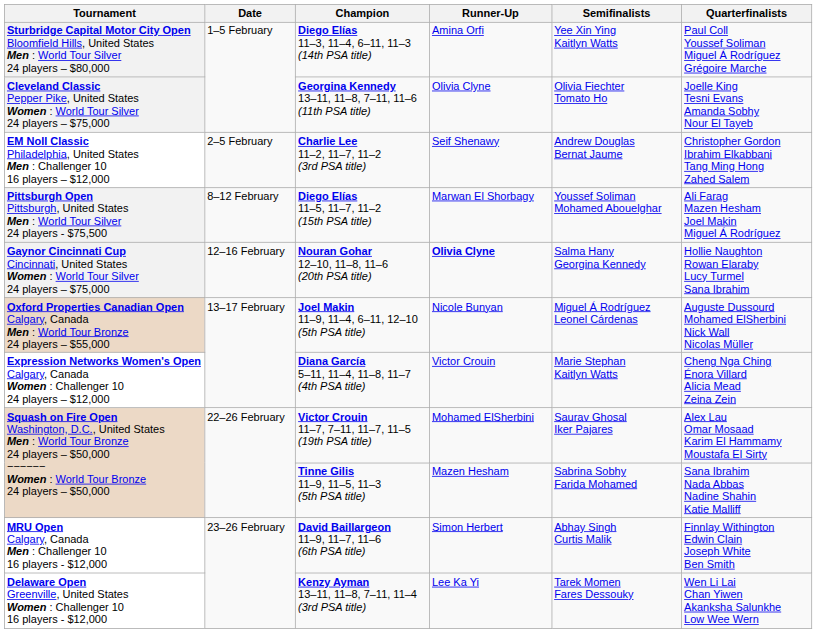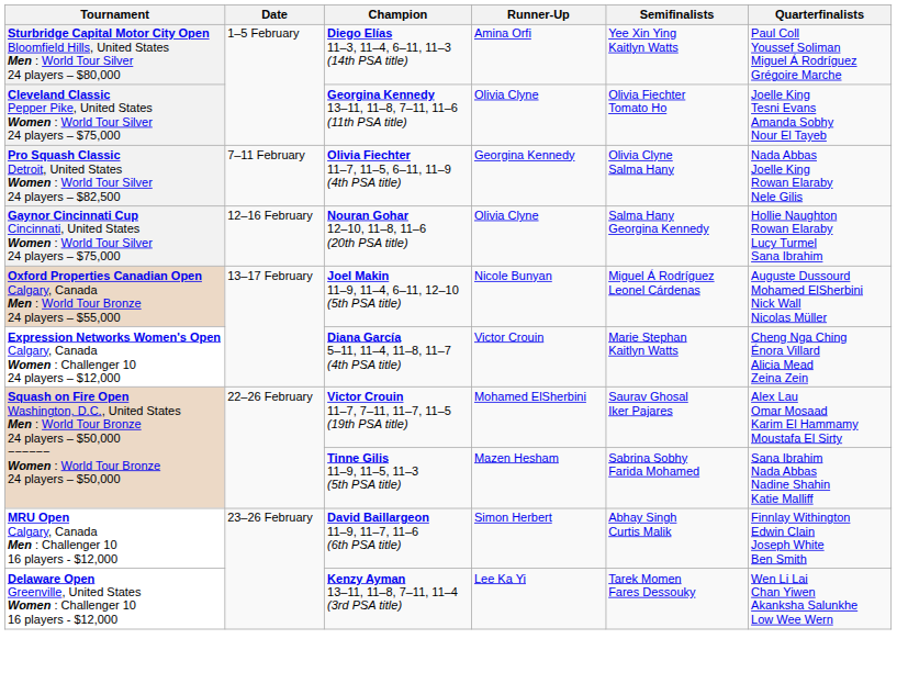 <table class="wikitable" style="font-size:88%">
 <tr>
 <th width=250>Tournament</th>
 <th width=110>Date</th>
 <th width=165>Champion</th>
 <th width=150>Runner-Up</th>
 <th width=160>Semifinalists</th>
 <th width=160>Quarterfinalists</th>
 </tr>
 <tr style="vertical-align:top">
 <td style="background:#f2f2f2;"><strong><a href='#'>Sturbridge Capital Motor City Open</a></strong><br> <a href='#'>Bloomfield Hills</a>, United States<br><strong> <em>Men</em> </strong>: <a href='#'>World Tour Silver</a><br>24 players – $80,000</td>
 <td rowspan=2>1–5 February</td>
 <td> <strong><a href='#'>Diego Elías</a></strong><br>11–3, 11–4, 6–11, 11–3<br><em>(14th PSA title)</em></td>
 <td> <a href='#'>Amina Orfi</a></td>
 <td> <a href='#'>Yee Xin Ying</a><br> <a href='#'>Kaitlyn Watts</a></td>
 <td> <a href='#'>Paul Coll</a><br> <a href='#'>Youssef Soliman</a><br> <a href='#'>Miguel Á Rodríguez</a><br> <a href='#'>Grégoire Marche</a></td>
 </tr>
 <tr style="vertical-align:top">
 <td style="background:#f2f2f2;"><strong><a href='#'>Cleveland Classic</a></strong><br> <a href='#'>Pepper Pike</a>, United States<br><strong> <em>Women</em> </strong>: <a href='#'>World Tour Silver</a><br>24 players – $75,000</td>
 <td> <strong><a href='#'>Georgina Kennedy</a></strong><br>13–11, 11–8, 7–11, 11–6<br><em>(11th PSA title)</em></td>
 <td> <a href='#'>Olivia Clyne</a></td>
 <td> <a href='#'>Olivia Fiechter</a><br> <a href='#'>Tomato Ho</a></td>
 <td> <a href='#'>Joelle King</a><br> <a href='#'>Tesni Evans</a><br> <a href='#'>Amanda Sobhy</a><br> <a href='#'>Nour El Tayeb</a></td>
 </tr>
 <tr style="vertical-align:top">
-<td style="background:#fff;"><strong><a href='#'>EM Noll Classic</a></strong><br> <a href='#'>Philadelphia</a>, United States<br><strong> <em>Men</em> </strong>: Challenger 10<br>16 players – $12,000</td>
-<td>2–5 February</td>
-<td> <strong><a href='#'>Charlie Lee</a></strong><br>11–2, 11–7, 11–2<br><em>(3rd PSA title)</em></td>
-<td> <a href='#'>Seif Shenawy</a></td>
-<td> <a href='#'>Andrew Douglas</a><br> <a href='#'>Bernat Jaume</a></td>
-<td> <a href='#'>Christopher Gordon</a><br> <a href='#'>Ibrahim Elkabbani</a><br> <a href='#'>Tang Ming Hong</a><br> <a href='#'>Zahed Salem</a></td>
-</tr>
-<tr style="vertical-align:top">
-<td style="background:#f2f2f2;"><strong><a href='#'>Pittsburgh Open</a></strong><br> <a href='#'>Pittsburgh</a>, United States<br><strong> <em>Men</em> </strong>: <a href='#'>World Tour Silver</a><br>24 players - $75,500</td>
-<td>8–12 February</td>
-<td> <strong><a href='#'>Diego Elías</a></strong><br>11–5, 11–7, 11–2<br><em>(15th PSA title)</em></td>
-<td> <a href='#'>Marwan El Shorbagy</a></td>
-<td> <a href='#'>Youssef Soliman</a><br> <a href='#'>Mohamed Abouelghar</a></td>
-<td> <a href='#'>Ali Farag</a><br> <a href='#'>Mazen Hesham</a><br> <a href='#'>Joel Makin</a><br> <a href='#'>Miguel Á Rodríguez</a></td>
+<td style="background:#f2f2f2;"><strong><a href='#'> Pro Squash Classic</a></strong><br> <a href='#'>Detroit</a>, United States<br><strong> <em>Women</em> </strong>: <a href='#'>World Tour Silver</a><br>24 players – $82,500</td>
+<td>7–11 February</td>
+<td> <strong><a href='#'>Olivia Fiechter</a></strong><br>11–7, 11–5, 6–11, 11–9<br><em>(4th PSA title)</em></td>
+<td> <a href='#'>Georgina Kennedy</a></td>
+<td> <a href='#'>Olivia Clyne</a><br> <a href='#'>Salma Hany</a></td>
+<td> <a href='#'>Nada Abbas</a><br> <a href='#'>Joelle King</a><br> <a href='#'>Rowan Elaraby</a><br> <a href='#'>Nele Gilis</a></td>
 </tr>
 <tr style="vertical-align:top">
 <td style="background:#f2f2f2;"><strong><a href='#'>Gaynor Cincinnati Cup</a></strong><br> <a href='#'>Cincinnati</a>, United States<br><strong> <em>Women</em> </strong>: <a href='#'>World Tour Silver</a><br>24 players – $75,000</td>
 <td>12–16 February</td>
 <td> <strong><a href='#'>Nouran Gohar</a></strong><br>12–10, 11–8, 11–6<br><em>(20th PSA title)</em></td>
-<td><strong> <a href='#'>Olivia Clyne</a></strong></td>
+<td> <a href='#'>Olivia Clyne</a></td>
 <td> <a href='#'>Salma Hany</a><br> <a href='#'>Georgina Kennedy</a></td>
 <td> <a href='#'>Hollie Naughton</a><br> <a href='#'>Rowan Elaraby</a><br> <a href='#'>Lucy Turmel</a><br> <a href='#'>Sana Ibrahim</a></td>
 </tr>
 <tr style="vertical-align:top">
 <td style="background:#ecd9c6;"><strong><a href='#'>Oxford Properties Canadian Open</a></strong><br> <a href='#'>Calgary</a>, Canada<br><strong> <em>Men</em> </strong>: <a href='#'>World Tour Bronze</a><br>24 players – $55,000</td>
 <td rowspan=2>13–17 February</td>
 <td> <strong><a href='#'>Joel Makin</a></strong><br>11–9, 11–4, 6–11, 12–10<br><em>(5th PSA title)</em></td>
 <td> <a href='#'>Nicole Bunyan</a></td>
 <td> <a href='#'>Miguel Á Rodríguez</a><br> <a href='#'>Leonel Cárdenas</a></td>
 <td> <a href='#'>Auguste Dussourd</a><br> <a href='#'>Mohamed ElSherbini</a><br> <a href='#'>Nick Wall</a><br> <a href='#'>Nicolas Müller</a></td>
 </tr>
 <tr style="vertical-align:top">
 <td style="background:#fff;"><strong><a href='#'>Expression Networks  Women's Open</a></strong><br> <a href='#'>Calgary</a>, Canada<br><strong> <em>Women</em> </strong>: Challenger 10<br>24 players – $12,000</td>
 <td> <strong><a href='#'>Diana García</a></strong><br>5–11, 11–4, 11–8, 11–7<br><em>(4th PSA title)</em></td>
 <td> <a href='#'>Victor Crouin</a></td>
 <td> <a href='#'>Marie Stephan</a><br> <a href='#'>Kaitlyn Watts</a></td>
 <td> <a href='#'>Cheng Nga Ching</a><br> <a href='#'>Énora Villard</a><br> <a href='#'>Alicia Mead</a><br> <a href='#'>Zeina Zein</a></td>
 </tr>
 <tr style="vertical-align:top">
 <td rowspan=2 style="background:#ecd9c6;"><strong><a href='#'>Squash on Fire Open</a></strong><br> <a href='#'>Washington, D.C.</a>, United States<br><strong> <em>Men</em> </strong>: <a href='#'>World Tour Bronze</a><br>24 players – $50,000<br>−−−−−−<br><strong> <em>Women</em> </strong>: <a href='#'>World Tour Bronze</a><br>24 players – $50,000</td>
 <td rowspan=2>22–26 February</td>
 <td> <strong><a href='#'>Victor Crouin</a></strong><br>11–7, 7–11, 11–7, 11–5<br><em>(19th PSA title)</em></td>
 <td> <a href='#'>Mohamed ElSherbini</a></td>
 <td> <a href='#'>Saurav Ghosal</a><br> <a href='#'>Iker Pajares</a></td>
 <td> <a href='#'>Alex Lau</a><br> <a href='#'>Omar Mosaad</a><br> <a href='#'>Karim El Hammamy</a><br> <a href='#'>Moustafa El Sirty</a></td>
 </tr>
 <tr style="vertical-align:top">
 <td> <strong><a href='#'>Tinne Gilis</a></strong><br>11–9, 11–5, 11–3<br><em>(5th PSA title)</em></td>
 <td> <a href='#'>Mazen Hesham</a></td>
 <td> <a href='#'>Sabrina Sobhy</a><br> <a href='#'>Farida Mohamed</a></td>
 <td> <a href='#'>Sana Ibrahim</a><br> <a href='#'>Nada Abbas</a><br> <a href='#'>Nadine Shahin</a><br> <a href='#'>Katie Malliff</a></td>
 </tr>
 <tr style="vertical-align:top">
 <td style="background:#fff;"><strong><a href='#'>MRU Open</a></strong><br> <a href='#'>Calgary</a>, Canada<br><strong> <em>Men</em> </strong>: Challenger 10<br>16 players - $12,000</td>
 <td rowspan=2>23–26 February</td>
 <td> <strong><a href='#'>David Baillargeon</a></strong><br>11–9, 11–7, 11–6<br><em>(6th PSA title)</em></td>
 <td> <a href='#'>Simon Herbert</a></td>
 <td> <a href='#'>Abhay Singh</a><br> <a href='#'>Curtis Malik</a></td>
 <td> <a href='#'>Finnlay Withington</a><br> <a href='#'>Edwin Clain</a><br> <a href='#'>Joseph White</a><br> <a href='#'>Ben Smith</a></td>
 </tr>
 <tr valign=top>
 <td style="background:#fff;"><strong><a href='#'> Delaware Open</a></strong><br> <a href='#'>Greenville</a>, United States<br><strong> <em>Women</em> </strong>: Challenger 10<br>16 players - $12,000</td>
 <td> <strong><a href='#'>Kenzy Ayman</a></strong><br>13–11, 11–8, 7–11, 11–4<br><em>(3rd PSA title)</em></td>
 <td> <a href='#'>Lee Ka Yi</a></td>
 <td> <a href='#'>Tarek Momen</a><br> <a href='#'>Fares Dessouky</a></td>
 <td> <a href='#'>Wen Li Lai</a><br> <a href='#'>Chan Yiwen</a><br> <a href='#'>Akanksha Salunkhe</a><br> <a href='#'>Low Wee Wern</a></td>
 </tr>
 </table>
